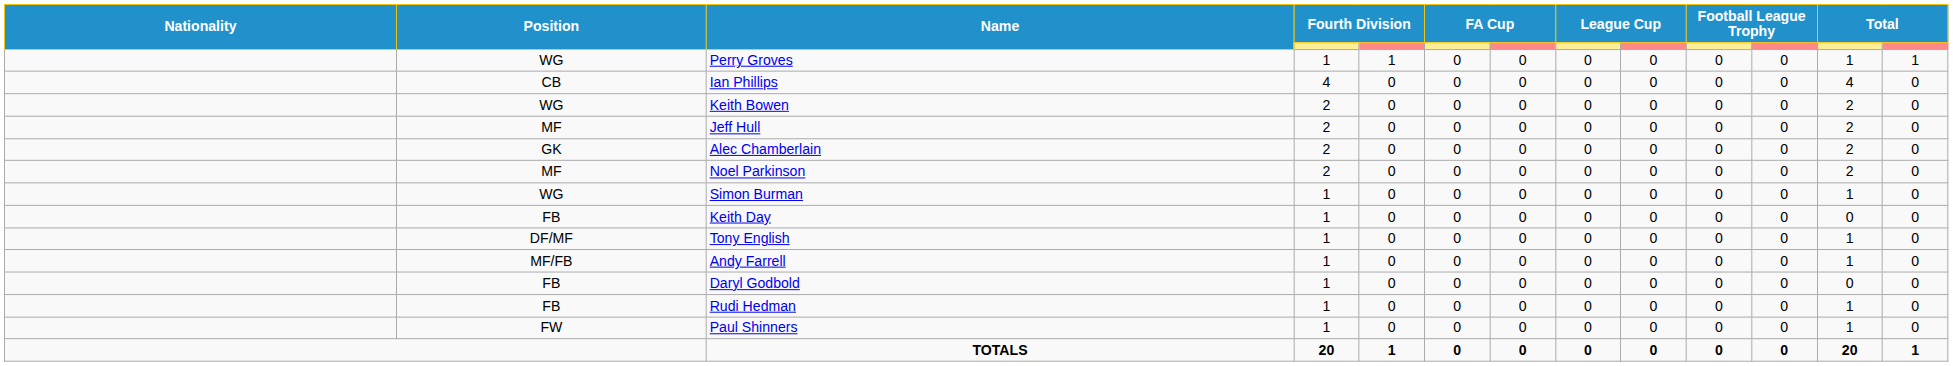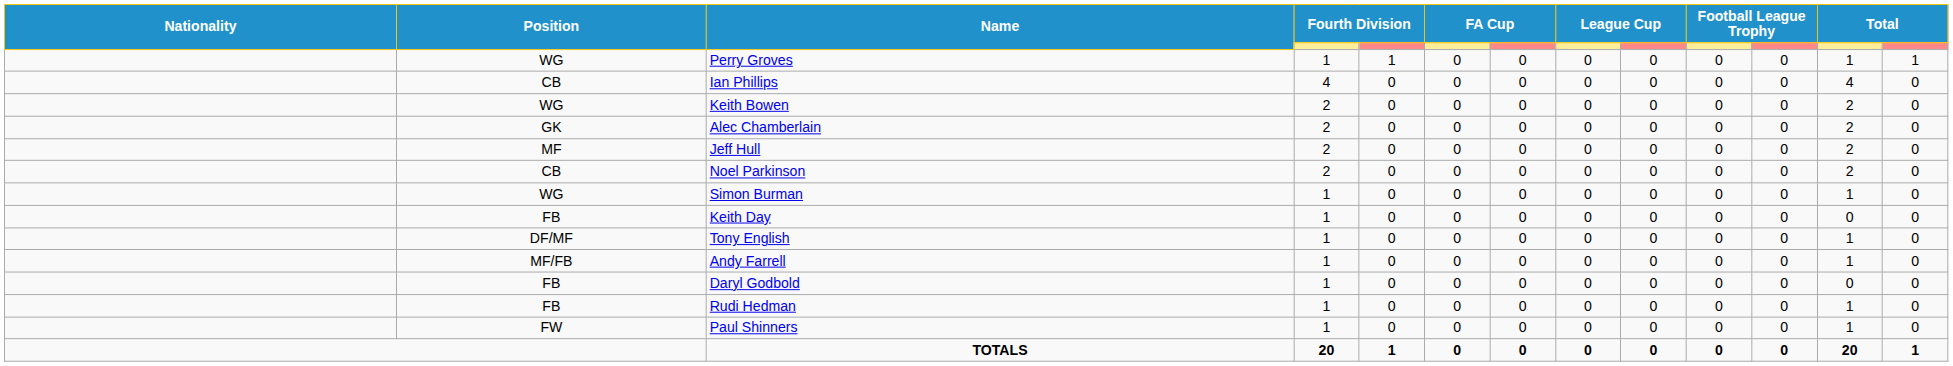 <table class="wikitable" style="text-align:center; font-size:90%; width:100%;">
 <tr>
 <th rowspan="2" style="background:#2191CC; color:white; border:1px solid #F7C408; text-align:center;">Nationality</th>
 <th rowspan="2" style="background:#2191CC; color:white; border:1px solid #F7C408; text-align:center;">Position</th>
 <th rowspan="2" style="background:#2191CC; color:white; border:1px solid #F7C408; text-align:center;">Name</th>
 <th colspan="2" style="background:#2191CC; color:white; border:1px solid #F7C408; text-align:center;">Fourth Division</th>
 <th colspan="2" style="background:#2191CC; color:white; border:1px solid #F7C408; text-align:center;">FA Cup</th>
 <th colspan="2" style="background:#2191CC; color:white; border:1px solid #F7C408; text-align:center;">League Cup</th>
 <th colspan="2" style="background:#2191CC; color:white; border:1px solid #F7C408; text-align:center;">Football League Trophy</th>
 <th colspan="2" style="background:#2191CC; color:white; border:1px solid #F7C408; text-align:center;">Total</th>
 </tr>
 <tr>
 <th width=60 style="background: #FFEE99"></th>
 <th width=60 style="background: #FF8888"></th>
 <th width=60 style="background: #FFEE99"></th>
 <th width=60 style="background: #FF8888"></th>
 <th width=60 style="background: #FFEE99"></th>
 <th width=60 style="background: #FF8888"></th>
 <th width=60 style="background: #FFEE99"></th>
 <th width=60 style="background: #FF8888"></th>
 <th width=60 style="background: #FFEE99"></th>
 <th width=60 style="background: #FF8888"></th>
 </tr>
 <tr>
 <td></td>
 <td>WG</td>
 <td align="left"><a href='#'>Perry Groves</a></td>
 <td>1</td>
 <td>1</td>
 <td>0</td>
 <td>0</td>
 <td>0</td>
 <td>0</td>
 <td>0</td>
 <td>0</td>
 <td>1</td>
 <td>1</td>
 </tr>
 <tr>
 <td></td>
 <td>CB</td>
 <td align="left"><a href='#'>Ian Phillips</a></td>
 <td>4</td>
 <td>0</td>
 <td>0</td>
 <td>0</td>
 <td>0</td>
 <td>0</td>
 <td>0</td>
 <td>0</td>
 <td>4</td>
 <td>0</td>
 </tr>
 <tr>
 <td></td>
 <td>WG</td>
 <td align="left"><a href='#'>Keith Bowen</a></td>
 <td>2</td>
 <td>0</td>
 <td>0</td>
 <td>0</td>
 <td>0</td>
 <td>0</td>
 <td>0</td>
 <td>0</td>
 <td>2</td>
 <td>0</td>
 </tr>
 <tr>
 <td></td>
-<td>MF</td>
-<td align="left"><a href='#'>Jeff Hull</a></td>
-<td>2</td>
-<td>0</td>
-<td>0</td>
-<td>0</td>
-<td>0</td>
-<td>0</td>
-<td>0</td>
-<td>0</td>
-<td>2</td>
-<td>0</td>
-</tr>
-<tr>
-<td></td>
 <td>GK</td>
 <td align="left"><a href='#'>Alec Chamberlain</a></td>
 <td>2</td>
 <td>0</td>
 <td>0</td>
 <td>0</td>
 <td>0</td>
 <td>0</td>
 <td>0</td>
 <td>0</td>
 <td>2</td>
 <td>0</td>
 </tr>
 <tr>
 <td></td>
 <td>MF</td>
+<td align="left"><a href='#'>Jeff Hull</a></td>
+<td>2</td>
+<td>0</td>
+<td>0</td>
+<td>0</td>
+<td>0</td>
+<td>0</td>
+<td>0</td>
+<td>0</td>
+<td>2</td>
+<td>0</td>
+</tr>
+<tr>
+<td></td>
+<td>CB</td>
 <td align="left"><a href='#'>Noel Parkinson</a></td>
 <td>2</td>
 <td>0</td>
 <td>0</td>
 <td>0</td>
 <td>0</td>
 <td>0</td>
 <td>0</td>
 <td>0</td>
 <td>2</td>
 <td>0</td>
 </tr>
 <tr>
 <td></td>
 <td>WG</td>
 <td align="left"><a href='#'>Simon Burman</a></td>
 <td>1</td>
 <td>0</td>
 <td>0</td>
 <td>0</td>
 <td>0</td>
 <td>0</td>
 <td>0</td>
 <td>0</td>
 <td>1</td>
 <td>0</td>
 </tr>
 <tr>
 <td></td>
 <td>FB</td>
 <td align="left"><a href='#'>Keith Day</a></td>
 <td>1</td>
 <td>0</td>
 <td>0</td>
 <td>0</td>
 <td>0</td>
 <td>0</td>
 <td>0</td>
 <td>0</td>
 <td>0</td>
 <td>0</td>
 </tr>
 <tr>
 <td></td>
 <td>DF/MF</td>
 <td align="left"><a href='#'>Tony English</a></td>
 <td>1</td>
 <td>0</td>
 <td>0</td>
 <td>0</td>
 <td>0</td>
 <td>0</td>
 <td>0</td>
 <td>0</td>
 <td>1</td>
 <td>0</td>
 </tr>
 <tr>
 <td></td>
 <td>MF/FB</td>
 <td align="left"><a href='#'>Andy Farrell</a></td>
 <td>1</td>
 <td>0</td>
 <td>0</td>
 <td>0</td>
 <td>0</td>
 <td>0</td>
 <td>0</td>
 <td>0</td>
 <td>1</td>
 <td>0</td>
 </tr>
 <tr>
 <td></td>
 <td>FB</td>
 <td align="left"><a href='#'>Daryl Godbold</a></td>
 <td>1</td>
 <td>0</td>
 <td>0</td>
 <td>0</td>
 <td>0</td>
 <td>0</td>
 <td>0</td>
 <td>0</td>
 <td>0</td>
 <td>0</td>
 </tr>
 <tr>
 <td></td>
 <td>FB</td>
 <td align="left"><a href='#'>Rudi Hedman</a></td>
 <td>1</td>
 <td>0</td>
 <td>0</td>
 <td>0</td>
 <td>0</td>
 <td>0</td>
 <td>0</td>
 <td>0</td>
 <td>1</td>
 <td>0</td>
 </tr>
 <tr>
 <td></td>
 <td>FW</td>
 <td align="left"><a href='#'>Paul Shinners</a></td>
 <td>1</td>
 <td>0</td>
 <td>0</td>
 <td>0</td>
 <td>0</td>
 <td>0</td>
 <td>0</td>
 <td>0</td>
 <td>1</td>
 <td>0</td>
 </tr>
 <tr>
 <td colspan="2"></td>
 <td><strong>TOTALS</strong></td>
 <td><strong>20</strong></td>
 <td><strong>1</strong></td>
 <td><strong>0</strong></td>
 <td><strong>0</strong></td>
 <td><strong>0</strong></td>
 <td><strong>0</strong></td>
 <td><strong>0</strong></td>
 <td><strong>0</strong></td>
 <td><strong>20</strong></td>
 <td><strong>1</strong></td>
 </tr>
 </table>
